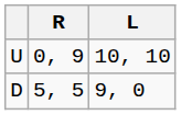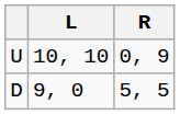 <table class="wikitable">
 <tr>
 <th></th>
+<th>L</th>
 <th>R</th>
-<th>L</th>
 </tr>
 <tr>
 <td>U</td>
+<td>10, 10</td>
 <td>0, 9</td>
-<td>10, 10</td>
 </tr>
 <tr>
 <td>D</td>
+<td>9, 0</td>
 <td>5, 5</td>
-<td>9, 0</td>
 </tr>
 </table>
